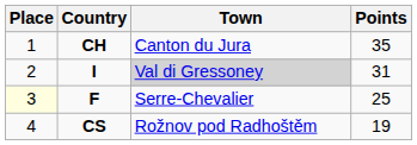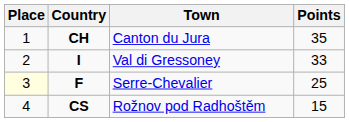 <table class="wikitable" style="text-align;">
 <tr>
 <th width="25">Place</th>
 <th width="25">Country</th>
 <th width="200">Town</th>
 <th width="25">Points</th>
 </tr>
 <tr>
 <td align="center">1</td>
 <td align="center"><strong>CH</strong></td>
 <td align="left"><a href='#'>Canton du Jura</a></td>
 <td align="center">35</td>
 </tr>
 <tr>
 <td align="center">2</td>
 <td align="center"><strong>I</strong></td>
-<td align="left" style="background: lightgrey;"><a href='#'>Val di Gressoney</a></td>
-<td align="center">31</td>
+<td align="left"><a href='#'>Val di Gressoney</a></td>
+<td align="center">33</td>
 </tr>
 <tr>
 <td align="center" style="background: lightyellow;">3</td>
 <td align="center"><strong>F</strong></td>
 <td align="left"><a href='#'>Serre-Chevalier</a></td>
 <td align="center">25</td>
 </tr>
 <tr>
 <td align="center">4</td>
 <td align="center"><strong>CS</strong></td>
 <td align="left"><a href='#'>Rožnov pod Radhoštěm</a></td>
-<td align="center">19</td>
+<td align="center">15</td>
 </tr>
 </table>
